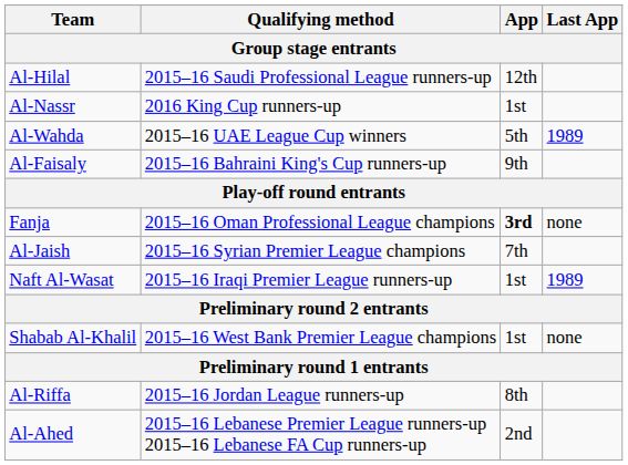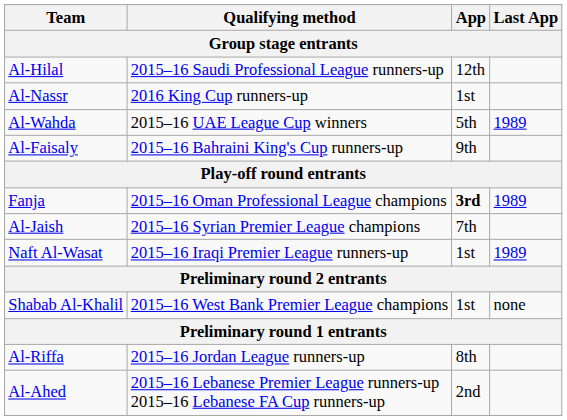 <table class="wikitable">
 <tr>
 </tr>
 <tr>
 <th>Team</th>
 <th>Qualifying method</th>
 <th>App</th>
 <th>Last App</th>
 </tr>
 <tr>
 <th colspan=4>Group stage entrants</th>
 </tr>
 <tr>
 <td> <a href='#'>Al-Hilal</a></td>
 <td><a href='#'>2015–16 Saudi Professional League</a> runners-up</td>
 <td>12th</td>
 <td><a href='#'></a></td>
 </tr>
 <tr>
 <td> <a href='#'>Al-Nassr</a></td>
 <td><a href='#'>2016 King Cup</a> runners-up</td>
 <td>1st</td>
 <td><a href='#'></a></td>
 </tr>
 <tr>
 <td> <a href='#'>Al-Wahda</a></td>
 <td>2015–16 <a href='#'>UAE League Cup</a> winners</td>
 <td>5th</td>
 <td><a href='#'>1989</a></td>
 </tr>
 <tr>
 <td> <a href='#'>Al-Faisaly</a></td>
 <td><a href='#'>2015–16 Bahraini King's Cup</a> runners-up</td>
 <td>9th</td>
 <td><a href='#'></a></td>
 </tr>
 <tr>
 <th colspan=4>Play-off round entrants</th>
 </tr>
 <tr>
 <td> <a href='#'>Fanja</a></td>
 <td><a href='#'>2015–16 Oman Professional League</a> champions</td>
 <td><strong>3rd</strong></td>
-<td>none</td>
+<td><a href='#'>1989</a></td>
 </tr>
 <tr>
 <td> <a href='#'>Al-Jaish</a></td>
 <td><a href='#'>2015–16 Syrian Premier League</a> champions</td>
 <td>7th</td>
 <td><a href='#'></a></td>
 </tr>
 <tr>
 <td> <a href='#'>Naft Al-Wasat</a></td>
 <td><a href='#'>2015–16 Iraqi Premier League</a> runners-up</td>
 <td>1st</td>
 <td><a href='#'>1989</a></td>
 </tr>
 <tr>
 <th colspan=4>Preliminary round 2 entrants</th>
 </tr>
 <tr>
 <td> <a href='#'>Shabab Al-Khalil</a></td>
 <td><a href='#'>2015–16 West Bank Premier League</a> champions</td>
 <td>1st</td>
 <td>none</td>
 </tr>
 <tr>
 <th colspan=4>Preliminary round 1 entrants</th>
 </tr>
 <tr>
 <td> <a href='#'>Al-Riffa</a></td>
 <td><a href='#'>2015–16 Jordan League</a> runners-up</td>
 <td>8th</td>
 <td><a href='#'></a></td>
 </tr>
 <tr>
 <td> <a href='#'>Al-Ahed</a></td>
 <td><a href='#'>2015–16 Lebanese Premier League</a> runners-up<br>2015–16 <a href='#'>Lebanese FA Cup</a> runners-up</td>
 <td>2nd</td>
 <td><a href='#'></a></td>
 </tr>
 </table>
